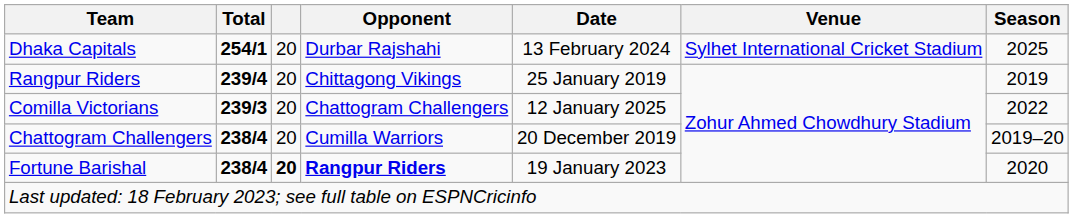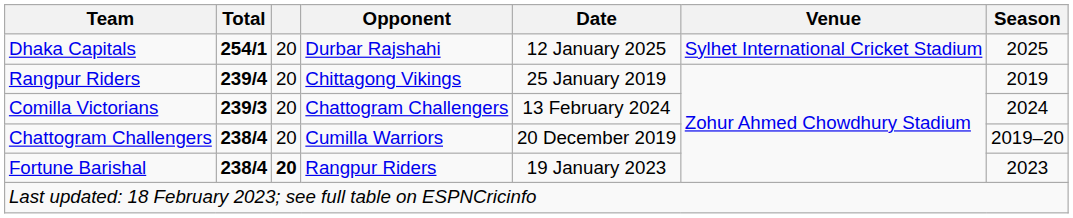 <table class="wikitable">
 <tr>
 <th>Team</th>
 <th>Total</th>
 <th></th>
 <th>Opponent</th>
 <th>Date</th>
 <th>Venue</th>
 <th>Season</th>
 </tr>
 <tr>
 <td><a href='#'>Dhaka Capitals</a></td>
 <td align=center><strong>254/1</strong></td>
 <td align=center>20</td>
 <td><a href='#'>Durbar Rajshahi</a></td>
-<td align="center">13 February 2024</td>
+<td align=center>12 January 2025</td>
 <td align=center><a href='#'>Sylhet International Cricket Stadium</a></td>
 <td align="center">2025</td>
 </tr>
 <tr>
 <td><a href='#'>Rangpur Riders</a></td>
 <td align="center"><strong>239/4</strong></td>
 <td align="center">20</td>
 <td><a href='#'>Chittagong Vikings</a></td>
 <td align="center">25 January 2019</td>
 <td rowspan="4"><a href='#'>Zohur Ahmed Chowdhury Stadium</a></td>
 <td align="center">2019</td>
 </tr>
 <tr>
 <td><a href='#'>Comilla Victorians</a></td>
 <td align="center"><strong>239/3</strong></td>
 <td align="center">20</td>
 <td><a href='#'>Chattogram Challengers</a></td>
-<td align=center>12 January 2025</td>
-<td align="center">2022</td>
+<td align="center">13 February 2024</td>
+<td align="center">2024</td>
 </tr>
 <tr>
 <td><a href='#'>Chattogram Challengers</a></td>
 <td align=center><strong>238/4</strong></td>
 <td align=center>20</td>
 <td><a href='#'>Cumilla Warriors</a></td>
 <td align=center>20 December 2019</td>
 <td align=center>2019–20</td>
 </tr>
 <tr>
 <td><a href='#'>Fortune Barishal</a></td>
 <td align=center><strong>238/4</strong></td>
 <td align=center><strong>20</strong></td>
-<td><strong><a href='#'>Rangpur Riders</a></strong></td>
+<td><a href='#'>Rangpur Riders</a></td>
 <td align=center>19 January 2023</td>
-<td align=center>2020</td>
+<td align=center>2023</td>
 </tr>
 <tr>
 <td colspan=8><em>Last updated: 18 February 2023; see full table on ESPNCricinfo</em></td>
 </tr>
 </table>
